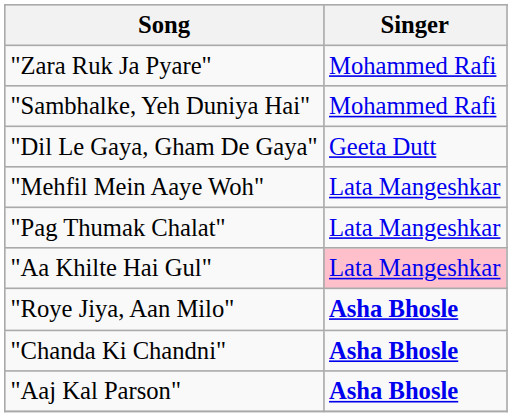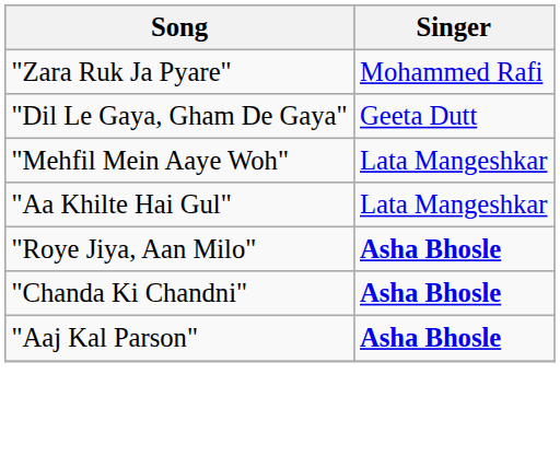 <table class="wikitable" style="font-size:95%;">
 <tr>
 <th>Song</th>
 <th>Singer</th>
 </tr>
 <tr>
 <td>"Zara Ruk Ja Pyare"</td>
-<td><a href='#'>Mohammed Rafi</a></td>
-</tr>
-<tr>
-<td>"Sambhalke, Yeh Duniya Hai"</td>
 <td><a href='#'>Mohammed Rafi</a></td>
 </tr>
 <tr>
 <td>"Dil Le Gaya, Gham De Gaya"</td>
 <td><a href='#'>Geeta Dutt</a></td>
 </tr>
 <tr>
 <td>"Mehfil Mein Aaye Woh"</td>
 <td><a href='#'>Lata Mangeshkar</a></td>
 </tr>
 <tr>
-<td>"Pag Thumak Chalat"</td>
+<td>"Aa Khilte Hai Gul"</td>
 <td><a href='#'>Lata Mangeshkar</a></td>
-</tr>
-<tr>
-<td>"Aa Khilte Hai Gul"</td>
-<td style="background: pink;"><a href='#'>Lata Mangeshkar</a></td>
 </tr>
 <tr>
 <td>"Roye Jiya, Aan Milo"</td>
 <td><strong><a href='#'>Asha Bhosle</a></strong></td>
 </tr>
 <tr>
 <td>"Chanda Ki Chandni"</td>
 <td><strong><a href='#'>Asha Bhosle</a></strong></td>
 </tr>
 <tr>
 <td>"Aaj Kal Parson"</td>
 <td><strong><a href='#'>Asha Bhosle</a></strong></td>
 </tr>
 <tr>
 </tr>
 </table>
